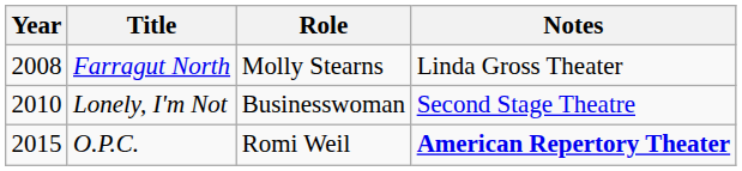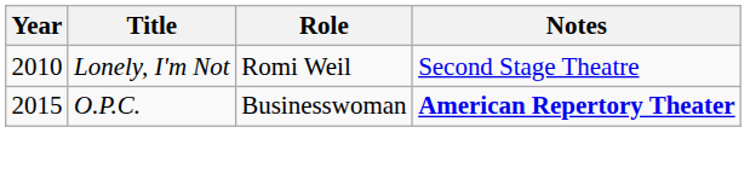 <table class="wikitable sortable">
 <tr>
 <th>Year</th>
 <th>Title</th>
 <th>Role</th>
 <th class="unsortable">Notes</th>
 </tr>
 <tr>
-<td>2008</td>
-<td><em><a href='#'>Farragut North</a></em></td>
-<td>Molly Stearns</td>
-<td>Linda Gross Theater</td>
-</tr>
-<tr>
 <td>2010</td>
 <td><em>Lonely, I'm Not</em></td>
-<td>Businesswoman</td>
+<td>Romi Weil</td>
 <td><a href='#'>Second Stage Theatre</a></td>
 </tr>
 <tr>
 <td>2015</td>
 <td><em>O.P.C.</em></td>
-<td>Romi Weil</td>
+<td>Businesswoman</td>
 <td><strong><a href='#'>American Repertory Theater</a></strong></td>
 </tr>
 </table>
